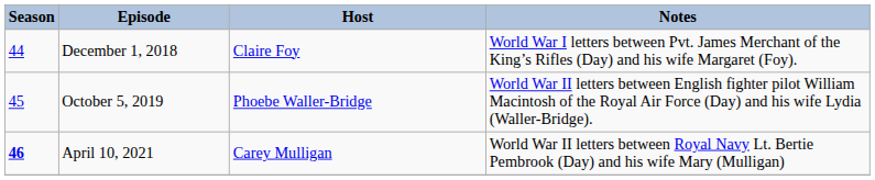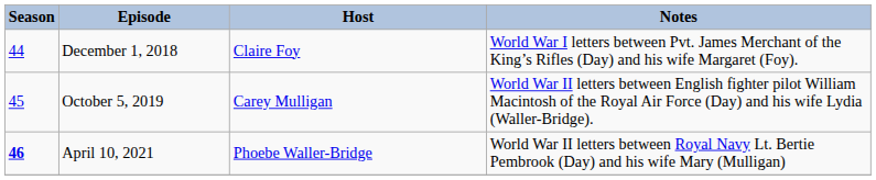 <table class="wikitable" style="width:100%;">
 <tr>
 <th style="background:#B0C4DE;" width="5%">Season</th>
 <th style="background:#B0C4DE;" width="20%">Episode</th>
 <th style="background:#B0C4DE;" width="30%">Host</th>
 <th style="background:#B0C4DE;" width="45%">Notes</th>
 </tr>
 <tr>
 <td><a href='#'>44</a></td>
 <td>December 1, 2018</td>
 <td><a href='#'>Claire Foy</a></td>
 <td><a href='#'>World War I</a> letters between Pvt. James Merchant of the King’s Rifles (Day) and his wife Margaret (Foy).</td>
 </tr>
 <tr>
 <td><a href='#'>45</a></td>
 <td>October 5, 2019</td>
-<td><a href='#'>Phoebe Waller-Bridge</a></td>
+<td><a href='#'>Carey Mulligan</a></td>
 <td><a href='#'>World War II</a> letters between English fighter pilot William Macintosh of the Royal Air Force (Day) and his wife Lydia (Waller-Bridge).</td>
 </tr>
 <tr>
 <td><strong><a href='#'>46</a></strong></td>
 <td>April 10, 2021</td>
-<td><a href='#'>Carey Mulligan</a></td>
+<td><a href='#'>Phoebe Waller-Bridge</a></td>
 <td>World War II letters between <a href='#'>Royal Navy</a> Lt. Bertie Pembrook (Day) and his wife Mary (Mulligan)</td>
 </tr>
 <tr>
 </tr>
 </table>
